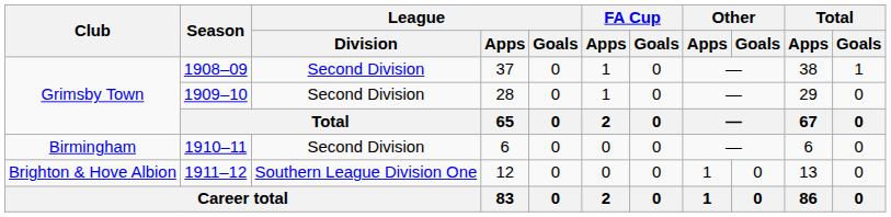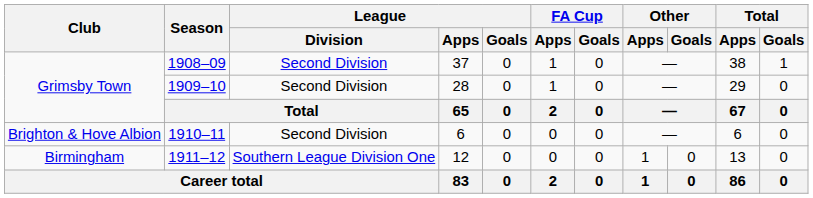 <table class=wikitable style="text-align:center">
 <tr>
 <th rowspan="2">Club</th>
 <th rowspan="2">Season</th>
 <th colspan="3">League</th>
 <th colspan="2"><a href='#'>FA Cup</a></th>
 <th colspan="2">Other</th>
 <th colspan="2">Total</th>
 </tr>
 <tr>
 <th>Division</th>
 <th>Apps</th>
 <th>Goals</th>
 <th>Apps</th>
 <th>Goals</th>
 <th>Apps</th>
 <th>Goals</th>
 <th>Apps</th>
 <th>Goals</th>
 </tr>
 <tr>
 <td rowspan="3"><a href='#'>Grimsby Town</a></td>
 <td><a href='#'>1908–09</a></td>
 <td><a href='#'>Second Division</a></td>
 <td>37</td>
 <td>0</td>
 <td>1</td>
 <td>0</td>
 <td colspan="2">—</td>
 <td>38</td>
 <td>1</td>
 </tr>
 <tr>
 <td><a href='#'>1909–10</a></td>
 <td>Second Division</td>
 <td>28</td>
 <td>0</td>
 <td>1</td>
 <td>0</td>
 <td colspan="2">—</td>
 <td>29</td>
 <td>0</td>
 </tr>
 <tr>
 <th colspan="2">Total</th>
 <th>65</th>
 <th>0</th>
 <th>2</th>
 <th>0</th>
 <th colspan="2">—</th>
 <th>67</th>
 <th>0</th>
 </tr>
 <tr>
-<td><a href='#'>Birmingham</a></td>
+<td><a href='#'>Brighton & Hove Albion</a></td>
 <td><a href='#'>1910–11</a></td>
 <td>Second Division</td>
 <td>6</td>
 <td>0</td>
 <td>0</td>
 <td>0</td>
 <td colspan="2">—</td>
 <td>6</td>
 <td>0</td>
 </tr>
 <tr>
-<td><a href='#'>Brighton & Hove Albion</a></td>
+<td><a href='#'>Birmingham</a></td>
 <td><a href='#'>1911–12</a></td>
 <td><a href='#'>Southern League Division One</a></td>
 <td>12</td>
 <td>0</td>
 <td>0</td>
 <td>0</td>
 <td>1</td>
 <td>0</td>
 <td>13</td>
 <td>0</td>
 </tr>
 <tr>
 <th colspan="3">Career total</th>
 <th>83</th>
 <th>0</th>
 <th>2</th>
 <th>0</th>
 <th>1</th>
 <th>0</th>
 <th>86</th>
 <th>0</th>
 </tr>
 </table>
